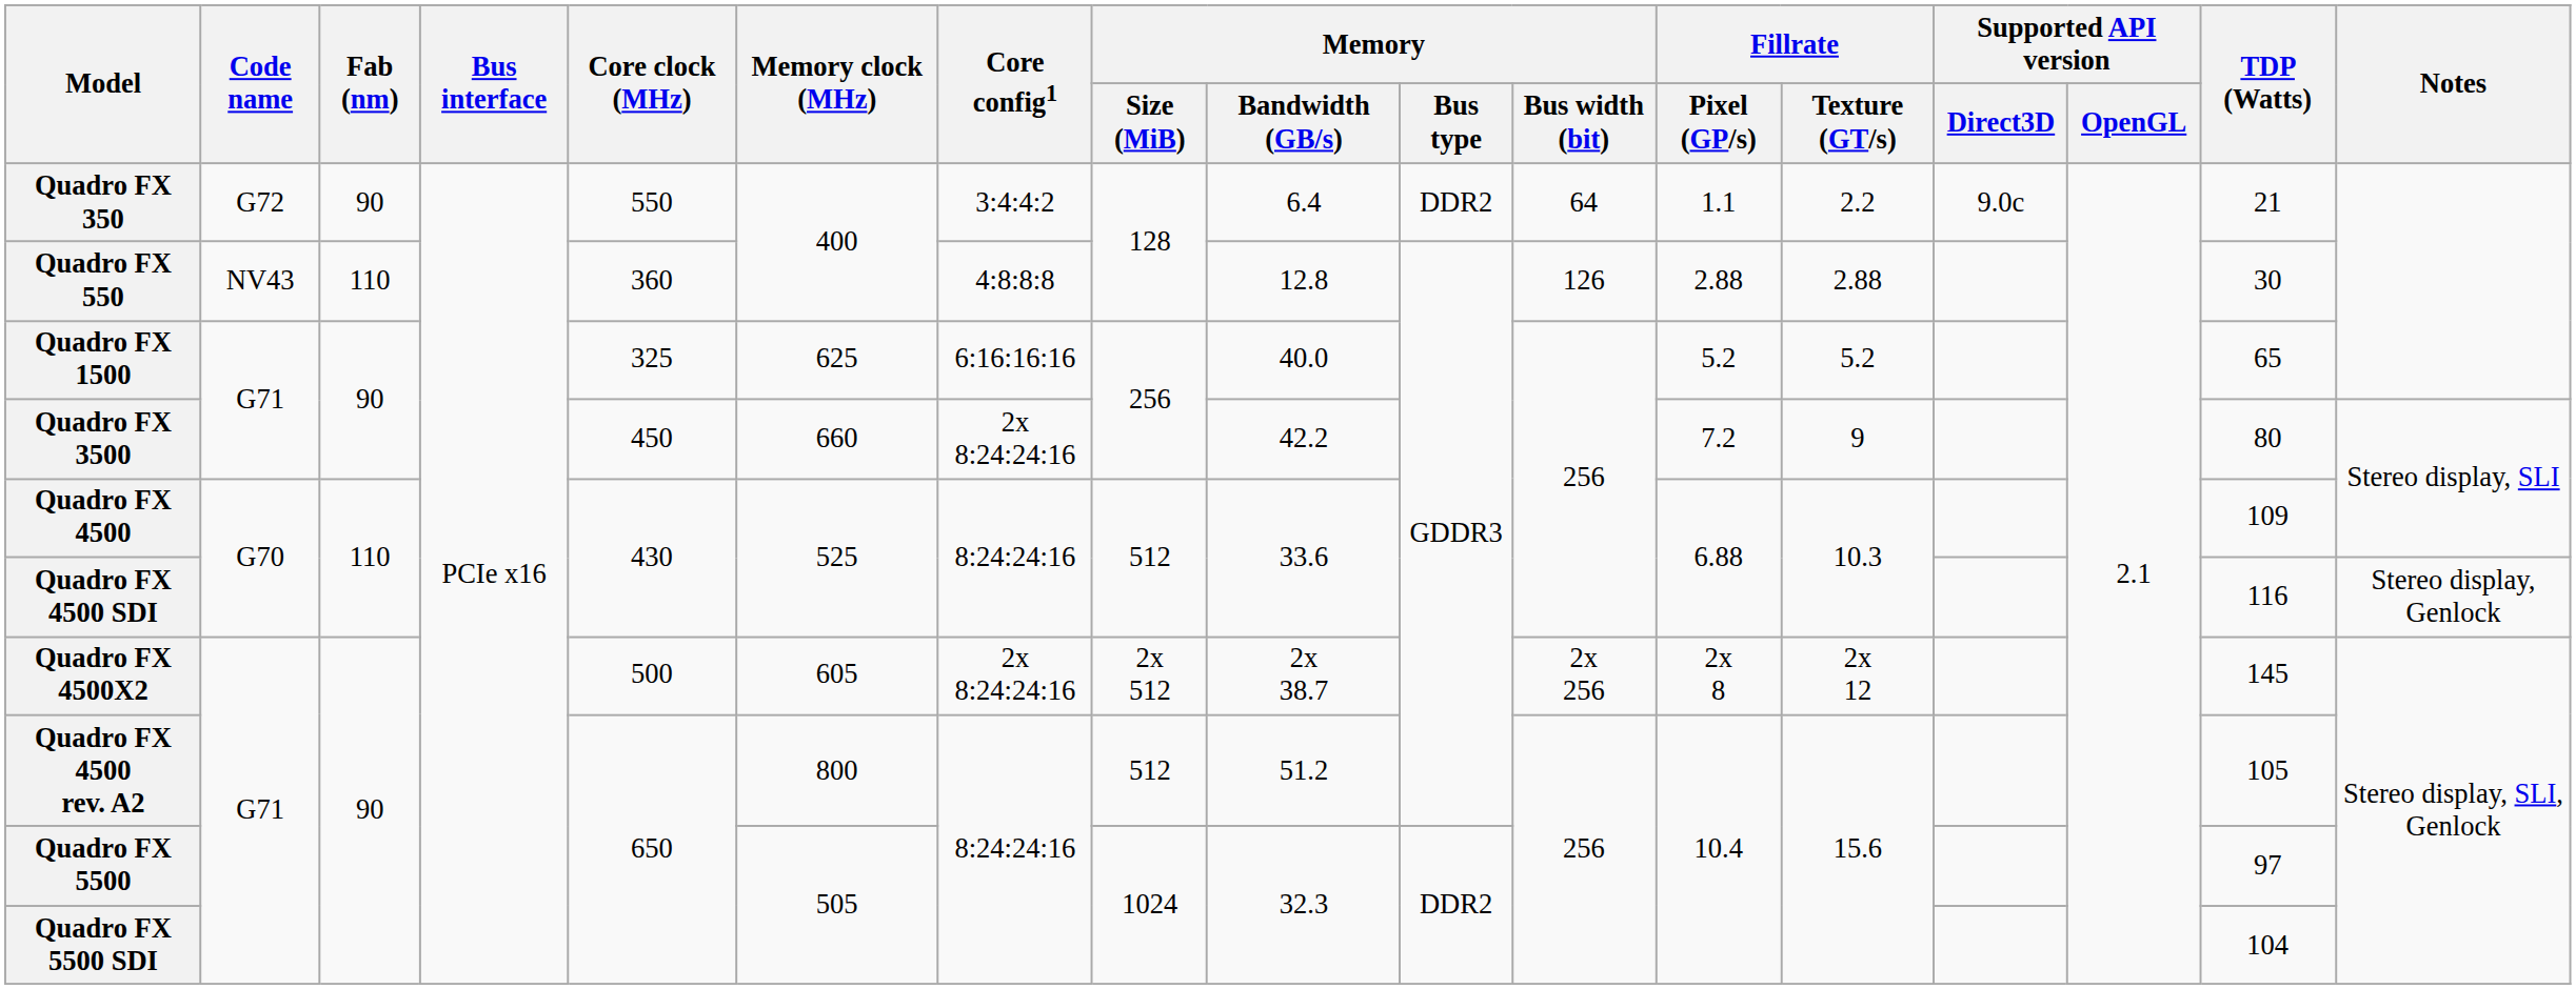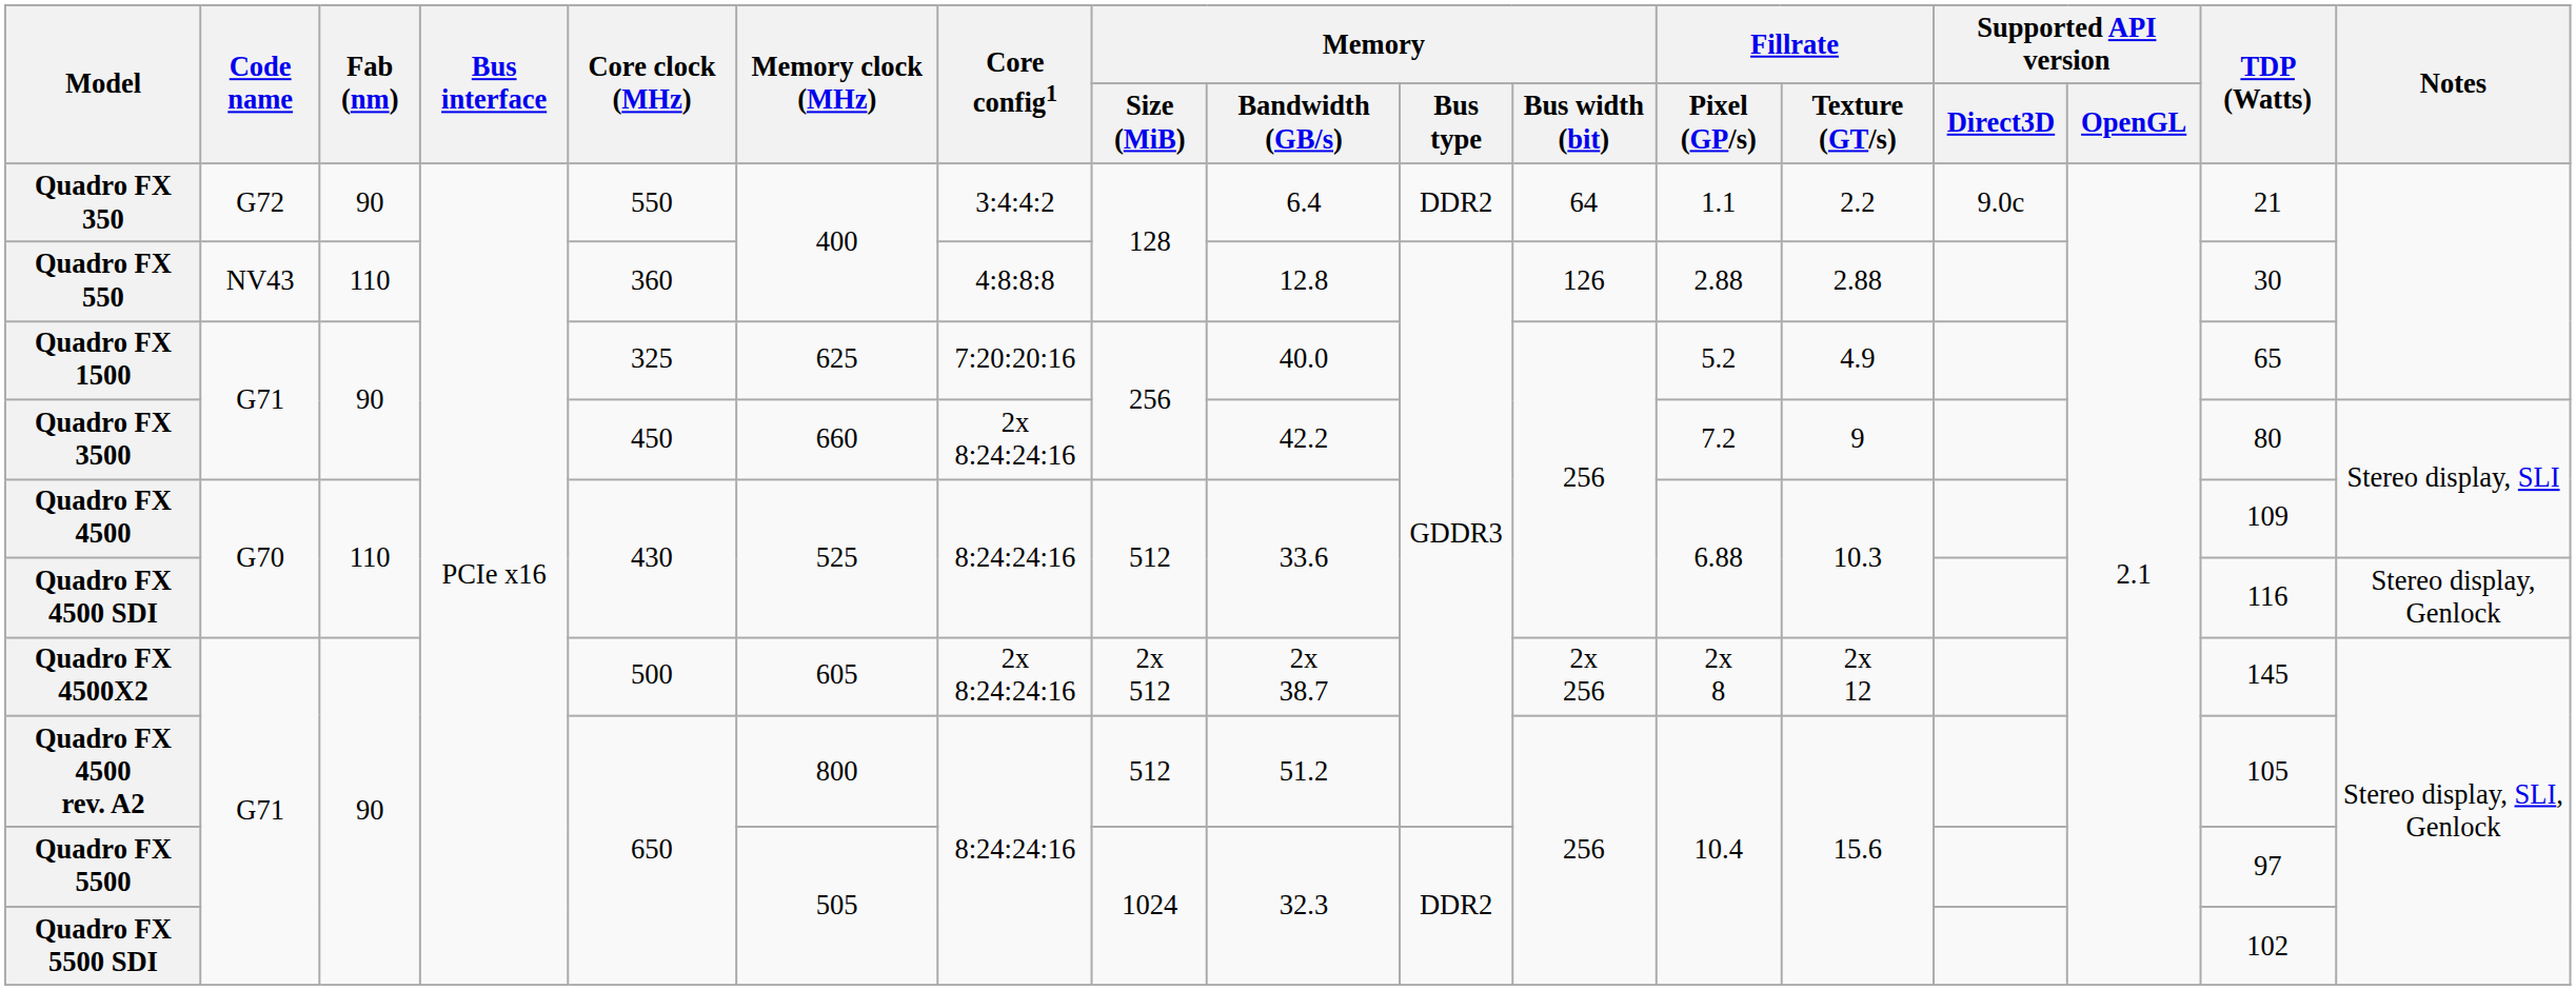 <table class="mw-datatable wikitable sortable sort-under" style="font-size:85%; text-align:center;">
 <tr>
 <th rowspan=2>Model</th>
 <th rowspan=2><a href='#'>Code name</a></th>
 <th rowspan=2>Fab (<a href='#'>nm</a>)</th>
 <th rowspan=2><a href='#'>Bus</a> <a href='#'>interface</a></th>
 <th rowspan=2>Core clock (<a href='#'>MHz</a>)</th>
 <th rowspan=2>Memory clock (<a href='#'>MHz</a>)</th>
 <th rowspan="2">Core config<sup>1</sup></th>
 <th colspan=4>Memory</th>
 <th colspan="2"><a href='#'>Fillrate</a></th>
 <th colspan="2">Supported <a href='#'>API</a> version</th>
 <th rowspan=2><a href='#'>TDP</a> (Watts)</th>
 <th rowspan=2>Notes</th>
 </tr>
 <tr>
 <th>Size (<a href='#'>MiB</a>)</th>
 <th>Bandwidth (<a href='#'>GB/s</a>)</th>
 <th>Bus type</th>
 <th>Bus width (<a href='#'>bit</a>)</th>
 <th>Pixel (<a href='#'>GP</a>/s)</th>
 <th>Texture (<a href='#'>GT</a>/s)</th>
 <th><a href='#'>Direct3D</a></th>
 <th><a href='#'>OpenGL</a></th>
 </tr>
 <tr>
 <th>Quadro FX 350</th>
 <td>G72</td>
 <td>90</td>
 <td rowspan="10">PCIe x16</td>
 <td>550</td>
 <td rowspan="2">400</td>
 <td>3:4:4:2</td>
 <td rowspan="2">128</td>
 <td>6.4</td>
 <td>DDR2</td>
 <td>64</td>
 <td>1.1</td>
 <td>2.2</td>
 <td>9.0c</td>
 <td rowspan="10">2.1</td>
 <td>21</td>
 <td rowspan="3"></td>
 </tr>
 <tr>
 <th>Quadro FX 550</th>
 <td>NV43</td>
 <td>110</td>
 <td>360</td>
 <td>4:8:8:8</td>
 <td>12.8</td>
 <td rowspan="7">GDDR3</td>
 <td>126</td>
 <td>2.88</td>
 <td>2.88</td>
 <td></td>
 <td>30</td>
 </tr>
 <tr>
 <th>Quadro FX 1500</th>
 <td rowspan="2">G71</td>
 <td rowspan="2">90</td>
 <td>325</td>
 <td>625</td>
-<td>6:16:16:16</td>
+<td>7:20:20:16</td>
 <td rowspan="2">256</td>
 <td>40.0</td>
 <td rowspan="4">256</td>
 <td>5.2</td>
-<td>5.2</td>
+<td>4.9</td>
 <td></td>
 <td>65</td>
 </tr>
 <tr>
 <th>Quadro FX 3500</th>
 <td>450</td>
 <td>660</td>
 <td>2x 8:24:24:16</td>
 <td>42.2</td>
 <td>7.2</td>
 <td>9</td>
 <td></td>
 <td>80</td>
 <td rowspan="2">Stereo display, <a href='#'>SLI</a></td>
 </tr>
 <tr>
 <th>Quadro FX 4500</th>
 <td rowspan="2">G70</td>
 <td rowspan="2">110</td>
 <td rowspan="2">430</td>
 <td rowspan="2">525</td>
 <td rowspan="2">8:24:24:16</td>
 <td rowspan="2">512</td>
 <td rowspan="2">33.6</td>
 <td rowspan="2">6.88</td>
 <td rowspan="2">10.3</td>
 <td></td>
 <td>109</td>
 </tr>
 <tr>
 <th>Quadro FX 4500 SDI</th>
 <td></td>
 <td>116</td>
 <td>Stereo display, Genlock</td>
 </tr>
 <tr>
 <th>Quadro FX 4500X2</th>
 <td rowspan="4">G71</td>
 <td rowspan="4">90</td>
 <td>500</td>
 <td>605</td>
 <td>2x 8:24:24:16</td>
 <td>2x<br>512</td>
 <td>2x<br>38.7</td>
 <td>2x<br>256</td>
 <td>2x<br>8</td>
 <td>2x<br>12</td>
 <td></td>
 <td>145</td>
 <td rowspan="4">Stereo display, <a href='#'>SLI</a>, Genlock</td>
 </tr>
 <tr>
 <th>Quadro FX 4500<br>rev. A2</th>
 <td rowspan="3">650</td>
 <td>800</td>
 <td rowspan="3">8:24:24:16</td>
 <td>512</td>
 <td>51.2</td>
 <td rowspan="3">256</td>
 <td rowspan="3">10.4</td>
 <td rowspan="3">15.6</td>
 <td></td>
 <td>105</td>
 </tr>
 <tr>
 <th>Quadro FX 5500</th>
 <td rowspan="2">505</td>
 <td rowspan="2">1024</td>
 <td rowspan="2">32.3</td>
 <td rowspan="2">DDR2</td>
 <td></td>
 <td>97</td>
 </tr>
 <tr>
 <th>Quadro FX 5500 SDI</th>
 <td></td>
-<td>104</td>
+<td>102</td>
 </tr>
 </table>
